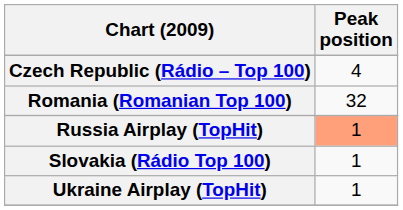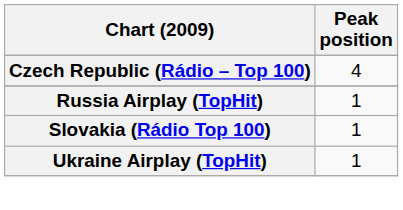 <table class="wikitable sortable plainrowheaders" style="text-align:center">
 <tr>
 <th scope="col">Chart (2009)</th>
 <th scope="col">Peak<br>position</th>
 </tr>
 <tr>
 </tr>
 <tr>
 </tr>
 <tr>
 <th scope="row">Czech Republic (<a href='#'>Rádio – Top 100</a>)</th>
 <td>4</td>
 </tr>
 <tr>
-<th scope="row">Romania (<a href='#'>Romanian Top 100</a>)</th>
-<td>32</td>
-</tr>
-<tr>
 </tr>
 <tr>
 </tr>
 <tr>
 <th scope="row">Russia Airplay (<a href='#'>TopHit</a>)</th>
-<td style="background: lightsalmon;">1</td>
+<td>1</td>
 </tr>
 <tr>
 <th scope="row">Slovakia (<a href='#'>Rádio Top 100</a>)</th>
 <td>1</td>
 </tr>
 <tr>
 <th scope="row">Ukraine Airplay (<a href='#'>TopHit</a>)</th>
 <td>1</td>
 </tr>
 <tr>
 </tr>
 </table>
